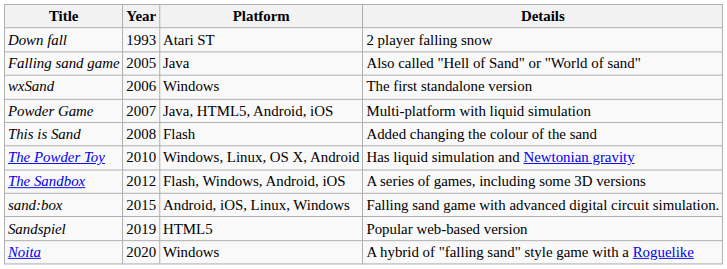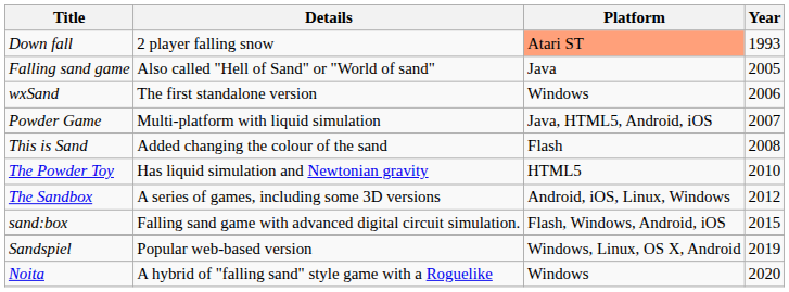 <table class="sortable wikitable">
 <tr>
 <th>Title</th>
+<th class = "unsortable">Details</th>
+<th>Platform</th>
 <th>Year</th>
-<th>Platform</th>
-<th class = "unsortable">Details</th>
 </tr>
 <tr>
 <td><em>Down fall</em></td>
+<td>2 player falling snow</td>
+<td style="background: lightsalmon;">Atari ST</td>
 <td>1993</td>
-<td>Atari ST</td>
-<td>2 player falling snow</td>
 </tr>
 <tr>
 <td><em>Falling sand game</em></td>
+<td>Also called "Hell of Sand" or "World of sand"</td>
+<td>Java</td>
 <td>2005</td>
-<td>Java</td>
-<td>Also called "Hell of Sand" or "World of sand"</td>
 </tr>
 <tr>
 <td><em>wxSand</em></td>
+<td>The first standalone version</td>
+<td>Windows</td>
 <td>2006</td>
-<td>Windows</td>
-<td>The first standalone version</td>
 </tr>
 <tr>
 <td><em>Powder Game</em></td>
+<td>Multi-platform with liquid simulation</td>
+<td>Java, HTML5, Android, iOS</td>
 <td>2007</td>
-<td>Java, HTML5, Android, iOS</td>
-<td>Multi-platform with liquid simulation</td>
 </tr>
 <tr>
 <td><em>This is Sand</em></td>
+<td>Added changing the colour of the sand</td>
+<td>Flash</td>
 <td>2008</td>
-<td>Flash</td>
-<td>Added changing the colour of the sand</td>
 </tr>
 <tr>
 <td><em><a href='#'>The Powder Toy</a></em></td>
+<td>Has liquid simulation and <a href='#'>Newtonian gravity</a></td>
+<td>HTML5</td>
 <td>2010</td>
-<td>Windows, Linux, OS X, Android</td>
-<td>Has liquid simulation and <a href='#'>Newtonian gravity</a></td>
 </tr>
 <tr>
 <td><em><a href='#'>The Sandbox</a></em></td>
+<td>A series of games, including some 3D versions</td>
+<td>Android, iOS, Linux, Windows</td>
 <td>2012</td>
-<td>Flash, Windows, Android, iOS</td>
-<td>A series of games, including some 3D versions</td>
 </tr>
 <tr>
 <td><em>sand:box</em></td>
+<td>Falling sand game with advanced digital circuit simulation.</td>
+<td>Flash, Windows, Android, iOS</td>
 <td>2015</td>
-<td>Android, iOS, Linux, Windows</td>
-<td>Falling sand game with advanced digital circuit simulation.</td>
 </tr>
 <tr>
 <td><em>Sandspiel</em></td>
+<td>Popular web-based version</td>
+<td>Windows, Linux, OS X, Android</td>
 <td>2019</td>
-<td>HTML5</td>
-<td>Popular web-based version</td>
 </tr>
 <tr>
 <td><em><a href='#'>Noita</a></em></td>
+<td>A hybrid of "falling sand" style game with a <a href='#'>Roguelike</a></td>
+<td>Windows</td>
 <td>2020</td>
-<td>Windows</td>
-<td>A hybrid of "falling sand" style game with a <a href='#'>Roguelike</a></td>
 </tr>
 </table>
